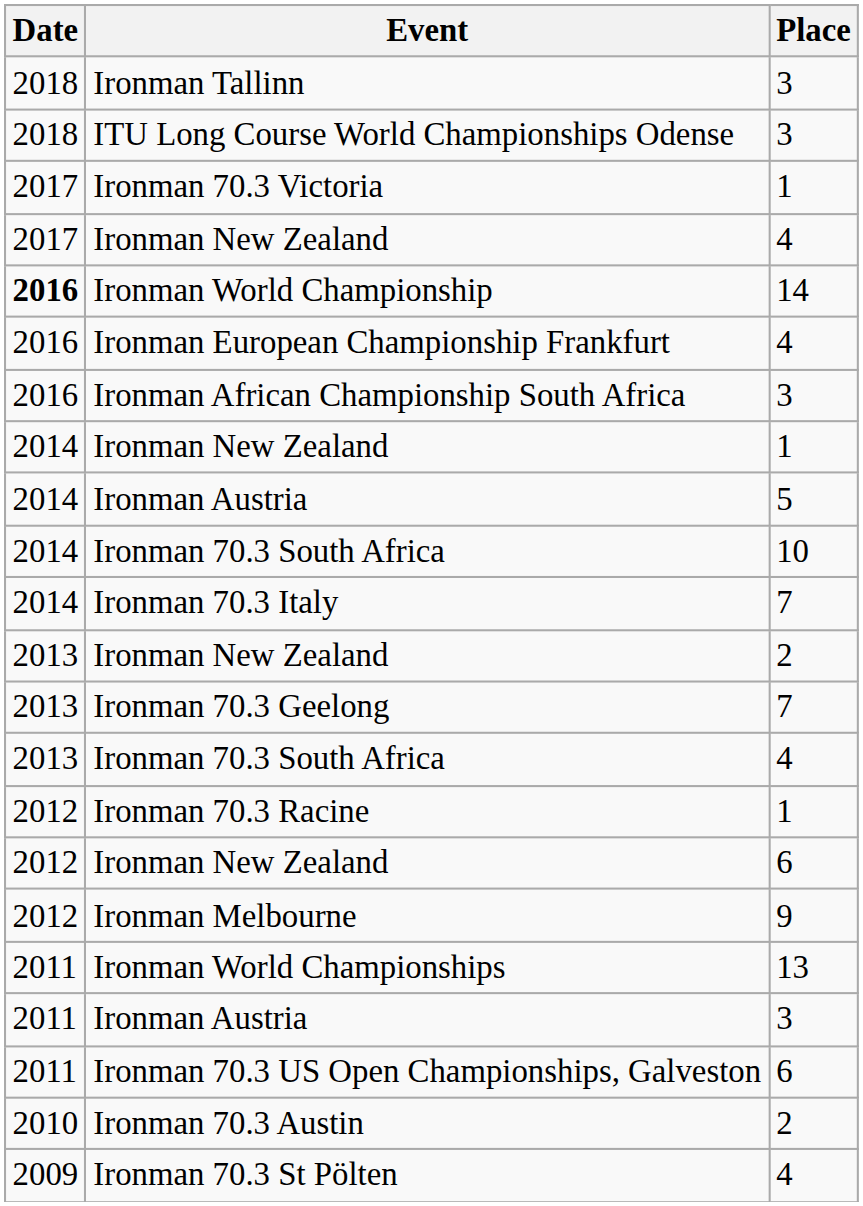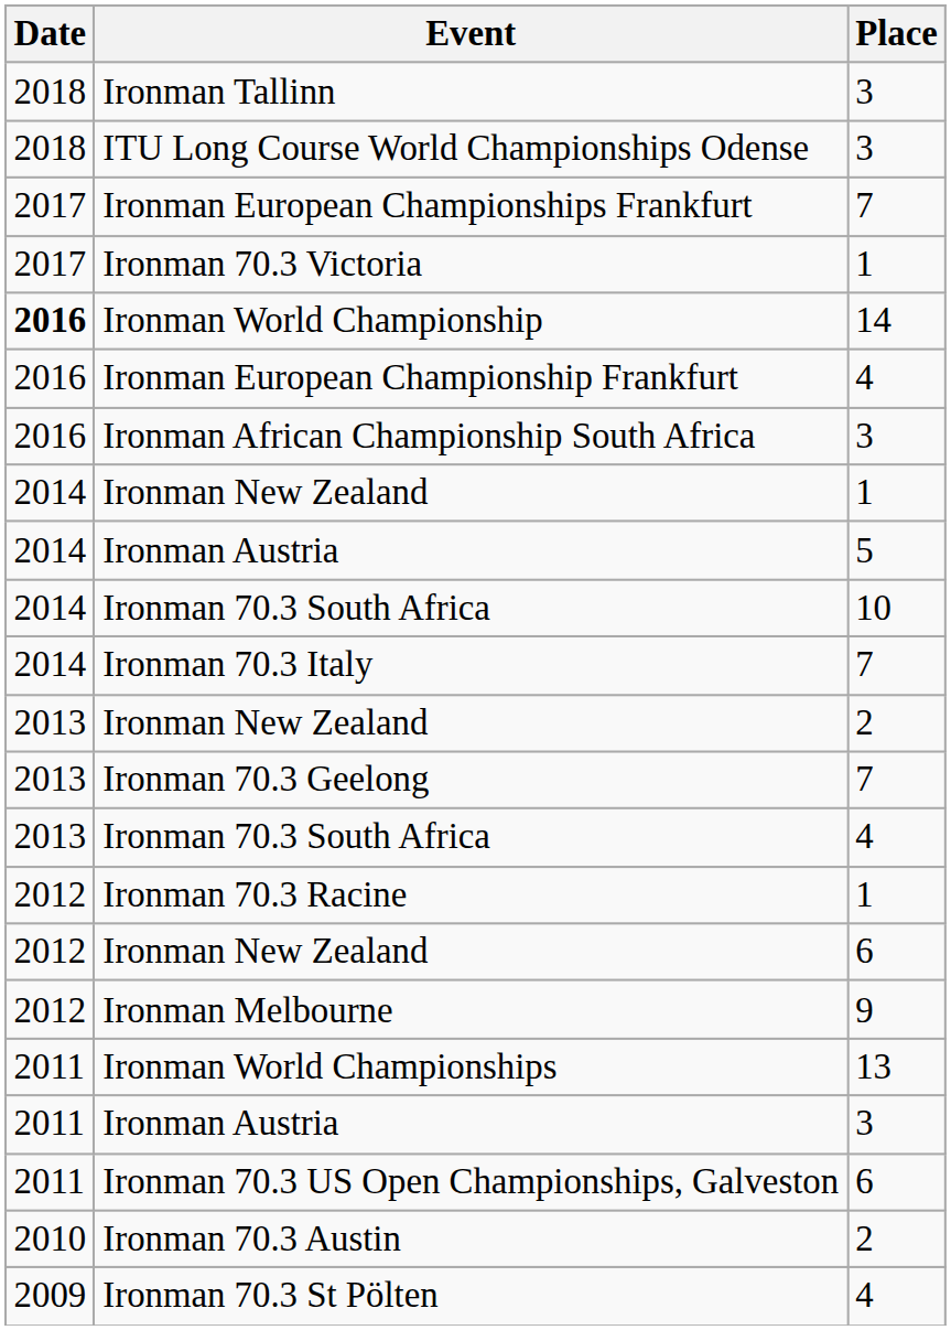 <table class="wikitable sortable">
 <tr>
 <th>Date</th>
 <th>Event</th>
 <th>Place</th>
 </tr>
 <tr>
 <td>2018</td>
 <td>Ironman Tallinn</td>
 <td>3</td>
 </tr>
 <tr>
 <td>2018</td>
 <td>ITU Long Course World Championships Odense</td>
 <td>3</td>
 </tr>
 <tr>
 <td>2017</td>
-<td>Ironman 70.3 Victoria</td>
-<td>1</td>
+<td>Ironman European Championships Frankfurt</td>
+<td>7</td>
 </tr>
 <tr>
 <td>2017</td>
-<td>Ironman New Zealand</td>
-<td>4</td>
+<td>Ironman 70.3 Victoria</td>
+<td>1</td>
 </tr>
 <tr>
 <td><strong>2016</strong></td>
 <td>Ironman World Championship</td>
 <td>14</td>
 </tr>
 <tr>
 <td>2016</td>
 <td>Ironman European Championship Frankfurt</td>
 <td>4</td>
 </tr>
 <tr>
 <td>2016</td>
 <td>Ironman African Championship South Africa</td>
 <td>3</td>
 </tr>
 <tr>
 <td>2014</td>
 <td>Ironman New Zealand</td>
 <td>1</td>
 </tr>
 <tr>
 <td>2014</td>
 <td>Ironman Austria</td>
 <td>5</td>
 </tr>
 <tr>
 <td>2014</td>
 <td>Ironman 70.3 South Africa</td>
 <td>10</td>
 </tr>
 <tr>
 <td>2014</td>
 <td>Ironman 70.3 Italy</td>
 <td>7</td>
 </tr>
 <tr>
 <td>2013</td>
 <td>Ironman New Zealand</td>
 <td>2</td>
 </tr>
 <tr>
 <td>2013</td>
 <td>Ironman 70.3 Geelong</td>
 <td>7</td>
 </tr>
 <tr>
 <td>2013</td>
 <td>Ironman 70.3 South Africa</td>
 <td>4</td>
 </tr>
 <tr>
 <td>2012</td>
 <td>Ironman 70.3 Racine</td>
 <td>1</td>
 </tr>
 <tr>
 <td>2012</td>
 <td>Ironman New Zealand</td>
 <td>6</td>
 </tr>
 <tr>
 <td>2012</td>
 <td>Ironman Melbourne</td>
 <td>9</td>
 </tr>
 <tr>
 <td>2011</td>
 <td>Ironman World Championships</td>
 <td>13</td>
 </tr>
 <tr>
 <td>2011</td>
 <td>Ironman Austria</td>
 <td>3</td>
 </tr>
 <tr>
 <td>2011</td>
 <td>Ironman 70.3 US Open Championships, Galveston</td>
 <td>6</td>
 </tr>
 <tr>
 <td>2010</td>
 <td>Ironman 70.3 Austin</td>
 <td>2</td>
 </tr>
 <tr>
 <td>2009</td>
 <td>Ironman 70.3 St Pölten</td>
 <td>4</td>
 </tr>
 </table>
